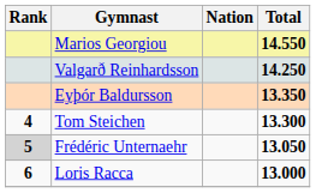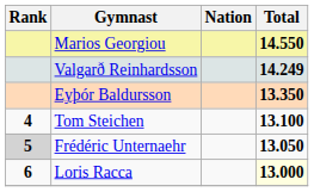 <table class="wikitable sortable" style="text-align:center;">
 <tr>
 <th>Rank</th>
 <th>Gymnast</th>
 <th>Nation</th>
 <th>Total</th>
 </tr>
 <tr style="background:#F7F6A8;">
 <td style="text-align:center"></td>
 <td style="text-align:left;"><a href='#'>Marios Georgiou</a></td>
 <td style="text-align:left;"></td>
 <td><strong>14.550</strong></td>
 </tr>
 <tr style="background:#DCE5E5;">
 <td style="text-align:center"></td>
 <td style="text-align:left;"><a href='#'>Valgarð Reinhardsson</a></td>
 <td style="text-align:left;"></td>
-<td><strong>14.250</strong></td>
+<td><strong>14.249</strong></td>
 </tr>
 <tr style="background:#FFDAB9;">
 <td style="text-align:center"></td>
 <td style="text-align:left;"><a href='#'>Eyþór Baldursson</a></td>
 <td style="text-align:left;"></td>
 <td><strong>13.350</strong></td>
 </tr>
 <tr>
 <td style="text-align:center"><strong>4</strong></td>
 <td style="text-align:left;"><a href='#'>Tom Steichen</a></td>
 <td style="text-align:left;"></td>
-<td><strong>13.300</strong></td>
+<td><strong>13.100</strong></td>
 </tr>
 <tr>
 <td style="background: lightgrey; text-align:center"><strong>5</strong></td>
 <td style="text-align:left;"><a href='#'>Frédéric Unternaehr</a></td>
 <td style="text-align:left;"></td>
 <td><strong>13.050</strong></td>
 </tr>
 <tr>
 <td style="text-align:center"><strong>6</strong></td>
 <td style="text-align:left;"><a href='#'>Loris Racca</a></td>
 <td style="text-align:left;"></td>
-<td><strong>13.000</strong></td>
+<td style="background: lightyellow;"><strong>13.000</strong></td>
 </tr>
 <tr>
 </tr>
 </table>
